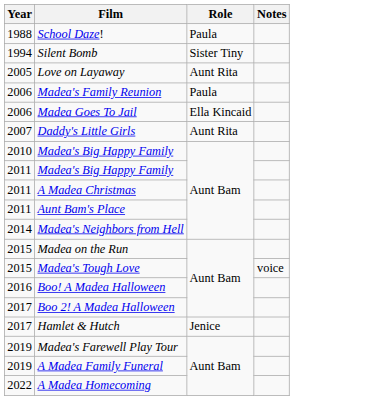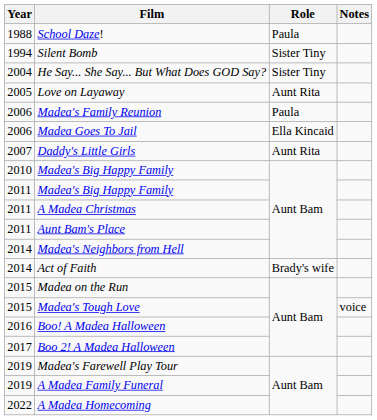 <table class="wikitable sortable">
 <tr>
 <th>Year</th>
 <th>Film</th>
 <th>Role</th>
 <th>Notes</th>
 </tr>
 <tr>
 <td>1988</td>
 <td><em><a href='#'>School Daze</a></em>!</td>
 <td>Paula</td>
 <td></td>
 </tr>
 <tr>
 <td>1994</td>
 <td><em>Silent Bomb</em></td>
+<td>Sister Tiny</td>
+<td></td>
+</tr>
+<tr>
+<td>2004</td>
+<td><em>He Say... She Say... But What Does GOD Say?</em></td>
 <td>Sister Tiny</td>
 <td></td>
 </tr>
 <tr>
 <td>2005</td>
 <td><em>Love on Layaway</em></td>
 <td>Aunt Rita</td>
 <td></td>
 </tr>
 <tr>
 <td>2006</td>
 <td><em><a href='#'>Madea's Family Reunion</a></em></td>
 <td>Paula</td>
 <td></td>
 </tr>
 <tr>
 <td>2006</td>
 <td><em><a href='#'>Madea Goes To Jail</a></em></td>
 <td>Ella Kincaid</td>
 <td></td>
 </tr>
 <tr>
 <td>2007</td>
 <td><em><a href='#'>Daddy's Little Girls</a></em></td>
 <td>Aunt Rita</td>
 <td></td>
 </tr>
 <tr>
 <td>2010</td>
 <td><em><a href='#'>Madea's Big Happy Family</a></em></td>
 <td rowspan=5>Aunt Bam</td>
 <td></td>
 </tr>
 <tr !!!>
 <td>2011</td>
 <td><em><a href='#'>Madea's Big Happy Family</a></em></td>
 <td></td>
 </tr>
 <tr>
 <td>2011</td>
 <td><em><a href='#'>A Madea Christmas</a></em></td>
 <td></td>
 </tr>
 <tr>
 <td>2011</td>
 <td><em><a href='#'>Aunt Bam's Place</a></em></td>
 <td></td>
 </tr>
 <tr>
 <td>2014</td>
 <td><em><a href='#'>Madea's Neighbors from Hell</a></em></td>
 <td></td>
 </tr>
 <tr>
+<td>2014</td>
+<td><em>Act of Faith</em></td>
+<td>Brady's wife</td>
+<td></td>
+</tr>
+<tr>
 <td>2015</td>
 <td><em>Madea on the Run</em></td>
 <td rowspan=4>Aunt Bam</td>
 <td></td>
 </tr>
 <tr>
 <td>2015</td>
 <td><em><a href='#'>Madea's Tough Love</a></em></td>
 <td>voice</td>
 </tr>
 <tr>
 <td>2016</td>
 <td><em><a href='#'>Boo! A Madea Halloween</a></em></td>
 <td></td>
 </tr>
 <tr>
 <td>2017</td>
 <td><em><a href='#'>Boo 2! A Madea Halloween</a></em></td>
 <td></td>
 </tr>
 <tr>
-<td>2017</td>
-<td><em>Hamlet & Hutch</em></td>
-<td>Jenice</td>
-<td></td>
-</tr>
-<tr>
 <td>2019</td>
 <td><em>Madea's Farewell Play Tour</em></td>
 <td rowspan="3">Aunt Bam</td>
 <td></td>
 </tr>
 <tr>
 <td>2019</td>
 <td><em><a href='#'>A Madea Family Funeral</a></em></td>
 <td></td>
 </tr>
 <tr>
 <td>2022</td>
 <td><em><a href='#'>A Madea Homecoming</a></td>
 <td></td>
 </tr>
 </table>
